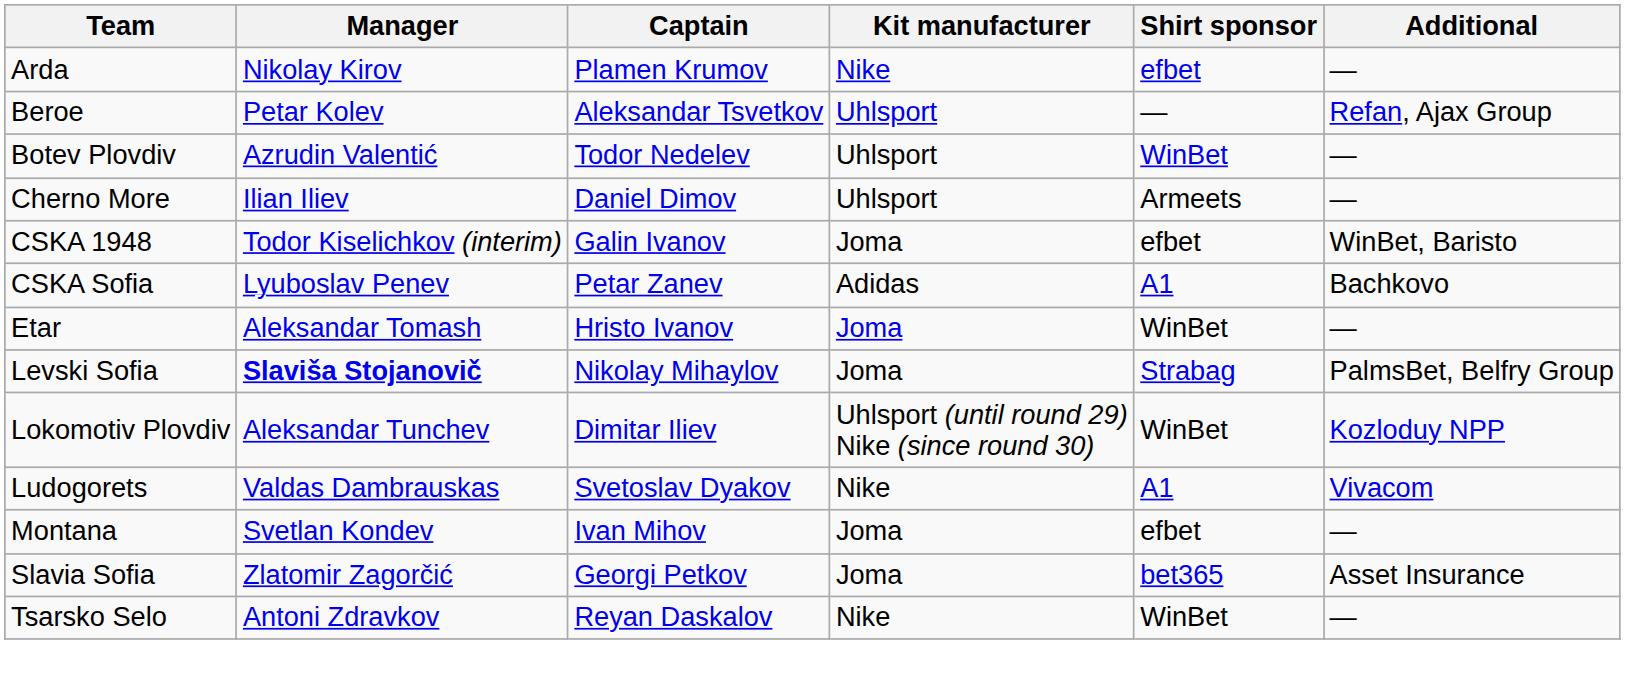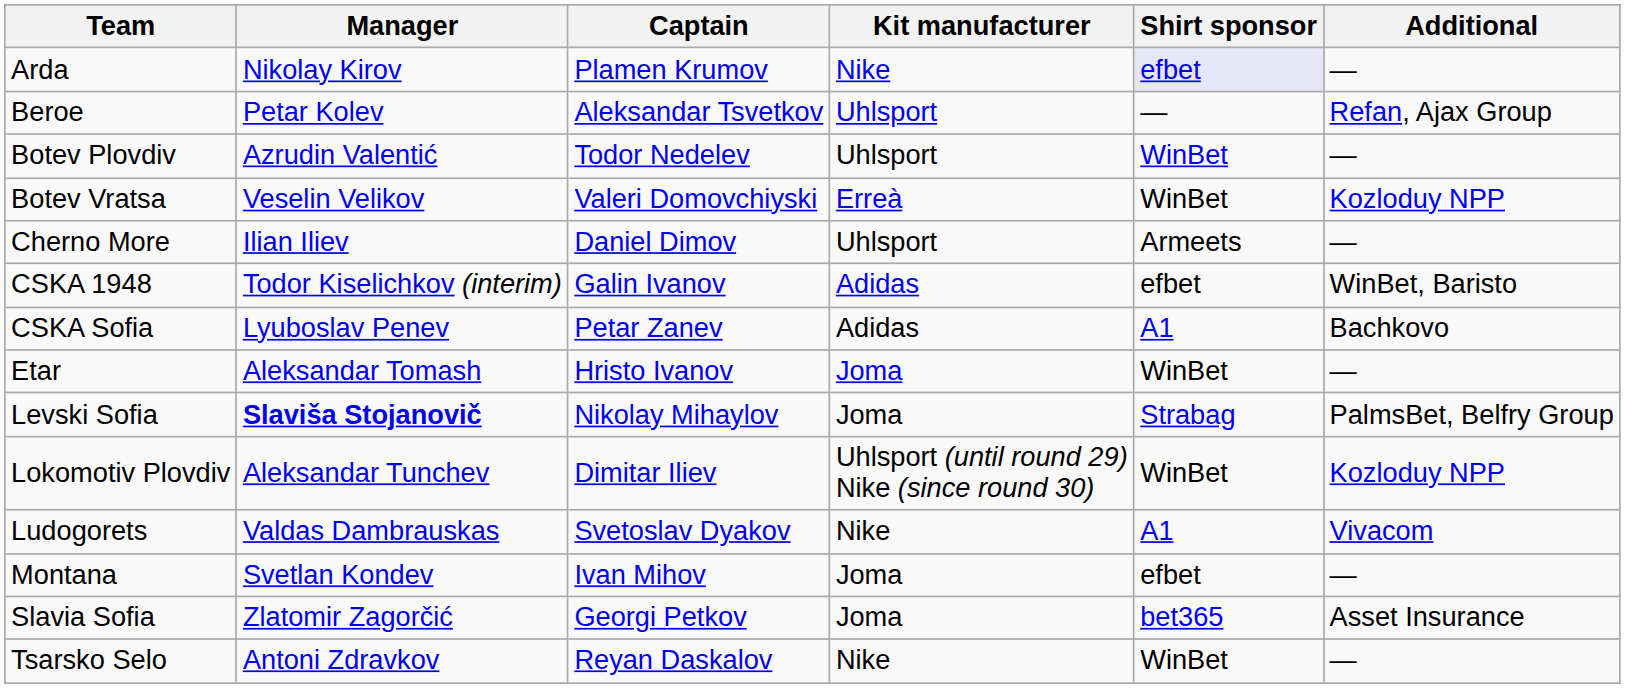 <table class="wikitable sortable" style="text-align: left;">
 <tr>
 <th>Team</th>
 <th>Manager</th>
 <th>Captain</th>
 <th>Kit manufacturer</th>
 <th>Shirt sponsor</th>
 <th>Additional</th>
 </tr>
 <tr>
 <td>Arda</td>
 <td> <a href='#'>Nikolay Kirov</a></td>
 <td> <a href='#'>Plamen Krumov</a></td>
 <td><a href='#'>Nike</a></td>
-<td><a href='#'>efbet</a></td>
+<td style="background: lavender;"><a href='#'>efbet</a></td>
 <td>—</td>
 </tr>
 <tr>
 <td>Beroe</td>
 <td> <a href='#'>Petar Kolev</a></td>
 <td> <a href='#'>Aleksandar Tsvetkov</a></td>
 <td><a href='#'>Uhlsport</a></td>
 <td>—</td>
 <td><a href='#'>Refan</a>, Ajax Group</td>
 </tr>
 <tr>
 <td>Botev Plovdiv</td>
 <td> <a href='#'>Azrudin Valentić</a></td>
 <td> <a href='#'>Todor Nedelev</a></td>
 <td>Uhlsport</td>
 <td><a href='#'>WinBet</a></td>
 <td>—</td>
 </tr>
 <tr>
+<td>Botev Vratsa</td>
+<td> <a href='#'>Veselin Velikov</a></td>
+<td> <a href='#'>Valeri Domovchiyski</a></td>
+<td><a href='#'>Erreà</a></td>
+<td>WinBet</td>
+<td><a href='#'>Kozloduy NPP</a></td>
+</tr>
+<tr>
 <td>Cherno More</td>
 <td> <a href='#'>Ilian Iliev</a></td>
 <td> <a href='#'>Daniel Dimov</a></td>
 <td>Uhlsport</td>
 <td>Armeets</td>
 <td>—</td>
 </tr>
 <tr>
 <td>CSKA 1948</td>
 <td> <a href='#'>Todor Kiselichkov</a> <em>(interim)</em></td>
 <td> <a href='#'>Galin Ivanov</a></td>
-<td>Joma</td>
+<td><a href='#'>Adidas</a></td>
 <td>efbet</td>
 <td>WinBet, Baristo</td>
 </tr>
 <tr>
 <td>CSKA Sofia</td>
 <td> <a href='#'>Lyuboslav Penev</a></td>
 <td> <a href='#'>Petar Zanev</a></td>
 <td>Adidas</td>
 <td><a href='#'>A1</a></td>
 <td>Bachkovo</td>
 </tr>
 <tr>
 <td>Etar</td>
 <td> <a href='#'>Aleksandar Tomash</a></td>
 <td> <a href='#'>Hristo Ivanov</a></td>
 <td><a href='#'>Joma</a></td>
 <td>WinBet</td>
 <td>—</td>
 </tr>
 <tr>
 <td>Levski Sofia</td>
 <td><strong> <a href='#'>Slaviša Stojanovič</a></strong></td>
 <td> <a href='#'>Nikolay Mihaylov</a></td>
 <td>Joma</td>
 <td><a href='#'>Strabag</a></td>
 <td>PalmsBet, Belfry Group</td>
 </tr>
 <tr>
 <td>Lokomotiv Plovdiv</td>
 <td> <a href='#'>Aleksandar Tunchev</a></td>
 <td> <a href='#'>Dimitar Iliev</a></td>
 <td>Uhlsport <em>(until round 29)</em><br>Nike <em>(since round 30)</em></td>
 <td>WinBet</td>
 <td><a href='#'>Kozloduy NPP</a></td>
 </tr>
 <tr>
 <td>Ludogorets</td>
 <td> <a href='#'>Valdas Dambrauskas</a></td>
 <td> <a href='#'>Svetoslav Dyakov</a></td>
 <td>Nike</td>
 <td><a href='#'>A1</a></td>
 <td><a href='#'>Vivacom</a></td>
 </tr>
 <tr>
 <td>Montana</td>
 <td> <a href='#'>Svetlan Kondev</a></td>
 <td> <a href='#'>Ivan Mihov</a></td>
 <td>Joma</td>
 <td>efbet</td>
 <td>—</td>
 </tr>
 <tr>
 <td>Slavia Sofia</td>
 <td> <a href='#'>Zlatomir Zagorčić</a></td>
 <td> <a href='#'>Georgi Petkov</a></td>
 <td>Joma</td>
 <td><a href='#'>bet365</a></td>
 <td>Asset Insurance</td>
 </tr>
 <tr>
 <td>Tsarsko Selo</td>
 <td> <a href='#'>Antoni Zdravkov</a></td>
 <td> <a href='#'>Reyan Daskalov</a></td>
 <td>Nike</td>
 <td>WinBet</td>
 <td>—</td>
 </tr>
 </table>
